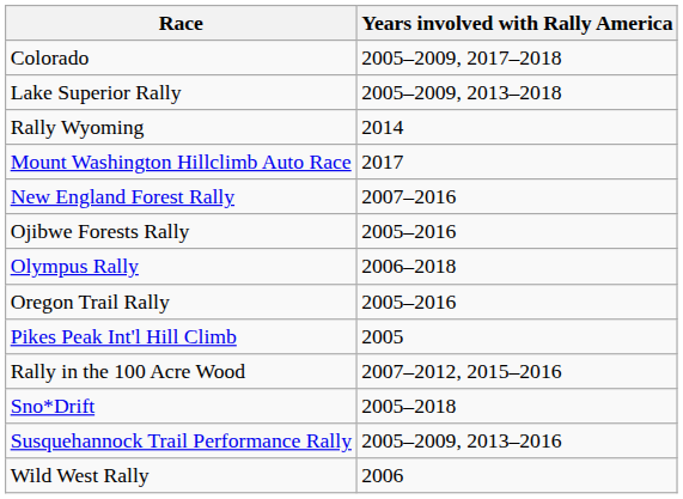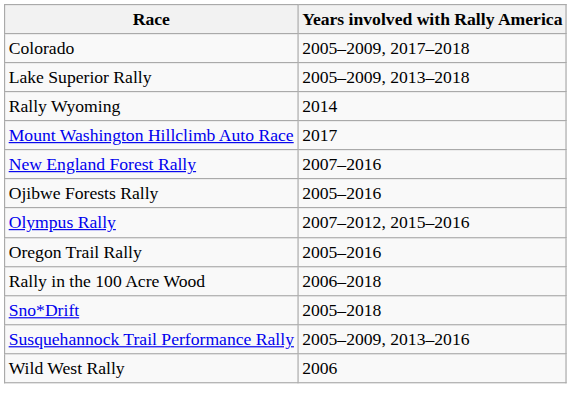 <table class="wikitable" style="font-size: 95%;">
 <tr>
 <th>Race</th>
 <th>Years involved with Rally America</th>
 </tr>
 <tr>
 <td>Colorado</td>
 <td>2005–2009, 2017–2018</td>
 </tr>
 <tr>
 <td>Lake Superior Rally</td>
 <td>2005–2009, 2013–2018</td>
 </tr>
 <tr>
 <td>Rally Wyoming</td>
 <td>2014</td>
 </tr>
 <tr>
 <td><a href='#'>Mount Washington Hillclimb Auto Race</a></td>
 <td>2017</td>
 </tr>
 <tr>
 <td><a href='#'>New England Forest Rally</a></td>
 <td>2007–2016</td>
 </tr>
 <tr>
 <td>Ojibwe Forests Rally</td>
 <td>2005–2016</td>
 </tr>
 <tr>
 <td><a href='#'>Olympus Rally</a></td>
-<td>2006–2018</td>
+<td>2007–2012, 2015–2016</td>
 </tr>
 <tr>
 <td>Oregon Trail Rally</td>
 <td>2005–2016</td>
 </tr>
 <tr>
-<td><a href='#'>Pikes Peak Int'l Hill Climb</a></td>
-<td>2005</td>
-</tr>
-<tr>
 <td>Rally in the 100 Acre Wood</td>
-<td>2007–2012, 2015–2016</td>
+<td>2006–2018</td>
 </tr>
 <tr>
 <td><a href='#'>Sno*Drift</a></td>
 <td>2005–2018</td>
 </tr>
 <tr>
 <td><a href='#'>Susquehannock Trail Performance Rally</a></td>
 <td>2005–2009, 2013–2016</td>
 </tr>
 <tr>
 <td>Wild West Rally</td>
 <td>2006</td>
 </tr>
 </table>
